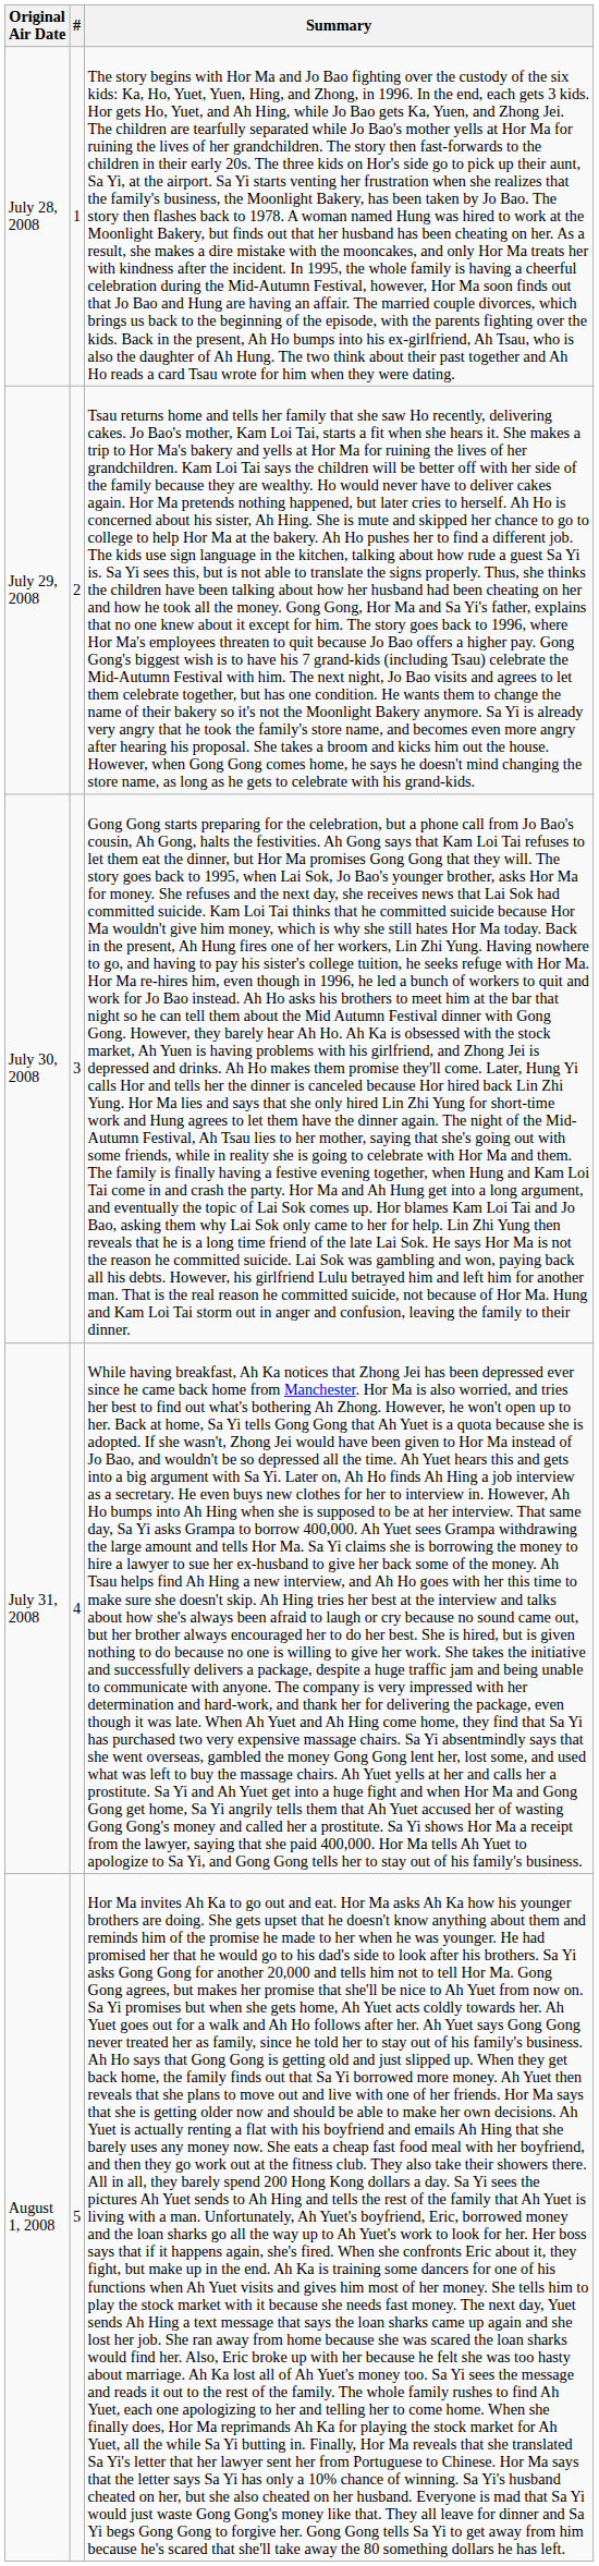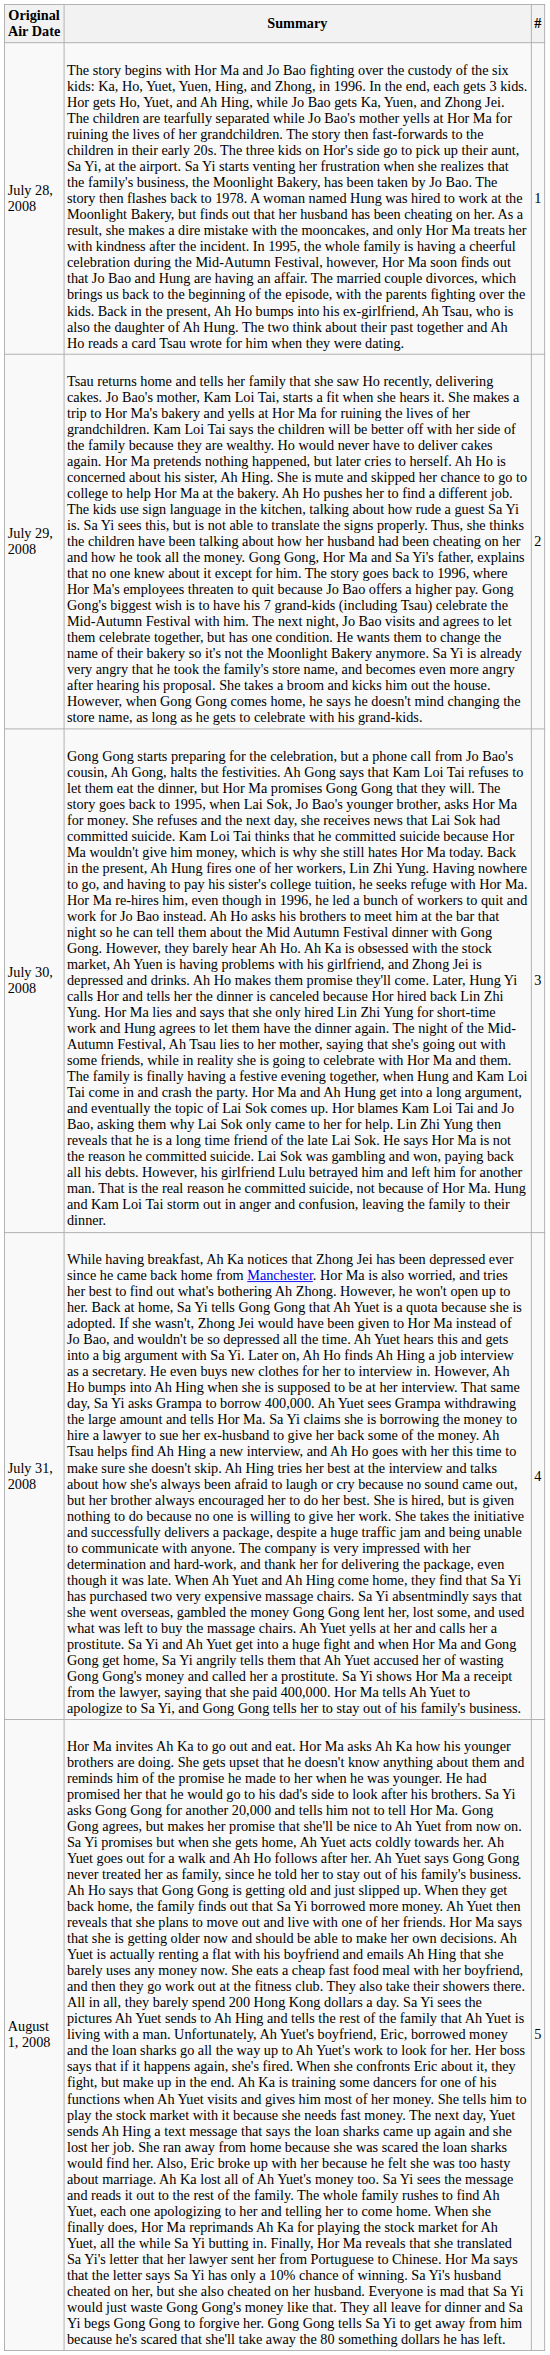 <table class="wikitable">
 <tr>
 <th>Original Air Date</th>
+<th>Summary</th>
 <th>#</th>
-<th>Summary</th>
 </tr>
 <tr>
 <td>July 28, 2008</td>
+<td><br>The story begins with Hor Ma and Jo Bao fighting over the custody of the six kids: Ka, Ho, Yuet, Yuen, Hing, and Zhong, in 1996. In the end, each gets 3 kids. Hor gets Ho, Yuet, and Ah Hing, while Jo Bao gets Ka, Yuen, and Zhong Jei. The children are tearfully separated while Jo Bao's mother yells at Hor Ma for ruining the lives of her grandchildren. The story then fast-forwards to the children in their early 20s. The three kids on Hor's side go to pick up their aunt, Sa Yi, at the airport. Sa Yi starts venting her frustration when she realizes that the family's business, the Moonlight Bakery, has been taken by Jo Bao. The story then flashes back to 1978. A woman named Hung was hired to work at the Moonlight Bakery, but finds out that her husband has been cheating on her. As a result, she makes a dire mistake with the mooncakes, and only Hor Ma treats her with kindness after the incident. In 1995, the whole family is having a cheerful celebration during the Mid-Autumn Festival, however, Hor Ma soon finds out that Jo Bao and Hung are having an affair. The married couple divorces, which brings us back to the beginning of the episode, with the parents fighting over the kids. Back in the present, Ah Ho bumps into his ex-girlfriend, Ah Tsau, who is also the daughter of Ah Hung. The two think about their past together and Ah Ho reads a card Tsau wrote for him when they were dating.</td>
 <td>1</td>
-<td><br>The story begins with Hor Ma and Jo Bao fighting over the custody of the six kids: Ka, Ho, Yuet, Yuen, Hing, and Zhong, in 1996. In the end, each gets 3 kids. Hor gets Ho, Yuet, and Ah Hing, while Jo Bao gets Ka, Yuen, and Zhong Jei. The children are tearfully separated while Jo Bao's mother yells at Hor Ma for ruining the lives of her grandchildren. The story then fast-forwards to the children in their early 20s. The three kids on Hor's side go to pick up their aunt, Sa Yi, at the airport. Sa Yi starts venting her frustration when she realizes that the family's business, the Moonlight Bakery, has been taken by Jo Bao. The story then flashes back to 1978. A woman named Hung was hired to work at the Moonlight Bakery, but finds out that her husband has been cheating on her. As a result, she makes a dire mistake with the mooncakes, and only Hor Ma treats her with kindness after the incident. In 1995, the whole family is having a cheerful celebration during the Mid-Autumn Festival, however, Hor Ma soon finds out that Jo Bao and Hung are having an affair. The married couple divorces, which brings us back to the beginning of the episode, with the parents fighting over the kids. Back in the present, Ah Ho bumps into his ex-girlfriend, Ah Tsau, who is also the daughter of Ah Hung. The two think about their past together and Ah Ho reads a card Tsau wrote for him when they were dating.</td>
 </tr>
 <tr>
 <td>July 29, 2008</td>
+<td><br>Tsau returns home and tells her family that she saw Ho recently, delivering cakes. Jo Bao's mother, Kam Loi Tai, starts a fit when she hears it. She makes a trip to Hor Ma's bakery and yells at Hor Ma for ruining the lives of her grandchildren. Kam Loi Tai says the children will be better off with her side of the family because they are wealthy. Ho would never have to deliver cakes again. Hor Ma pretends nothing happened, but later cries to herself. Ah Ho is concerned about his sister, Ah Hing. She is mute and skipped her chance to go to college to help Hor Ma at the bakery. Ah Ho pushes her to find a different job. The kids use sign language in the kitchen, talking about how rude a guest Sa Yi is. Sa Yi sees this, but is not able to translate the signs properly. Thus, she thinks the children have been talking about how her husband had been cheating on her and how he took all the money. Gong Gong, Hor Ma and Sa Yi's father, explains that no one knew about it except for him. The story goes back to 1996, where Hor Ma's employees threaten to quit because Jo Bao offers a higher pay. Gong Gong's biggest wish is to have his 7 grand-kids (including Tsau) celebrate the Mid-Autumn Festival with him. The next night, Jo Bao visits and agrees to let them celebrate together, but has one condition. He wants them to change the name of their bakery so it's not the Moonlight Bakery anymore. Sa Yi is already very angry that he took the family's store name, and becomes even more angry after hearing his proposal. She takes a broom and kicks him out the house. However, when Gong Gong comes home, he says he doesn't mind changing the store name, as long as he gets to celebrate with his grand-kids.</td>
 <td>2</td>
-<td><br>Tsau returns home and tells her family that she saw Ho recently, delivering cakes. Jo Bao's mother, Kam Loi Tai, starts a fit when she hears it. She makes a trip to Hor Ma's bakery and yells at Hor Ma for ruining the lives of her grandchildren. Kam Loi Tai says the children will be better off with her side of the family because they are wealthy. Ho would never have to deliver cakes again. Hor Ma pretends nothing happened, but later cries to herself. Ah Ho is concerned about his sister, Ah Hing. She is mute and skipped her chance to go to college to help Hor Ma at the bakery. Ah Ho pushes her to find a different job. The kids use sign language in the kitchen, talking about how rude a guest Sa Yi is. Sa Yi sees this, but is not able to translate the signs properly. Thus, she thinks the children have been talking about how her husband had been cheating on her and how he took all the money. Gong Gong, Hor Ma and Sa Yi's father, explains that no one knew about it except for him. The story goes back to 1996, where Hor Ma's employees threaten to quit because Jo Bao offers a higher pay. Gong Gong's biggest wish is to have his 7 grand-kids (including Tsau) celebrate the Mid-Autumn Festival with him. The next night, Jo Bao visits and agrees to let them celebrate together, but has one condition. He wants them to change the name of their bakery so it's not the Moonlight Bakery anymore. Sa Yi is already very angry that he took the family's store name, and becomes even more angry after hearing his proposal. She takes a broom and kicks him out the house. However, when Gong Gong comes home, he says he doesn't mind changing the store name, as long as he gets to celebrate with his grand-kids.</td>
 </tr>
 <tr>
 <td>July 30, 2008</td>
+<td><br>Gong Gong starts preparing for the celebration, but a phone call from Jo Bao's cousin, Ah Gong, halts the festivities. Ah Gong says that Kam Loi Tai refuses to let them eat the dinner, but Hor Ma promises Gong Gong that they will. The story goes back to 1995, when Lai Sok, Jo Bao's younger brother, asks Hor Ma for money. She refuses and the next day, she receives news that Lai Sok had committed suicide. Kam Loi Tai thinks that he committed suicide because Hor Ma wouldn't give him money, which is why she still hates Hor Ma today. Back in the present, Ah Hung fires one of her workers, Lin Zhi Yung. Having nowhere to go, and having to pay his sister's college tuition, he seeks refuge with Hor Ma. Hor Ma re-hires him, even though in 1996, he led a bunch of workers to quit and work for Jo Bao instead. Ah Ho asks his brothers to meet him at the bar that night so he can tell them about the Mid Autumn Festival dinner with Gong Gong. However, they barely hear Ah Ho. Ah Ka is obsessed with the stock market, Ah Yuen is having problems with his girlfriend, and Zhong Jei is depressed and drinks. Ah Ho makes them promise they'll come. Later, Hung Yi calls Hor and tells her the dinner is canceled because Hor hired back Lin Zhi Yung. Hor Ma lies and says that she only hired Lin Zhi Yung for short-time work and Hung agrees to let them have the dinner again. The night of the Mid-Autumn Festival, Ah Tsau lies to her mother, saying that she's going out with some friends, while in reality she is going to celebrate with Hor Ma and them. The family is finally having a festive evening together, when Hung and Kam Loi Tai come in and crash the party. Hor Ma and Ah Hung get into a long argument, and eventually the topic of Lai Sok comes up. Hor blames Kam Loi Tai and Jo Bao, asking them why Lai Sok only came to her for help. Lin Zhi Yung then reveals that he is a long time friend of the late Lai Sok. He says Hor Ma is not the reason he committed suicide. Lai Sok was gambling and won, paying back all his debts. However, his girlfriend Lulu betrayed him and left him for another man. That is the real reason he committed suicide, not because of Hor Ma. Hung and Kam Loi Tai storm out in anger and confusion, leaving the family to their dinner.</td>
 <td>3</td>
-<td><br>Gong Gong starts preparing for the celebration, but a phone call from Jo Bao's cousin, Ah Gong, halts the festivities. Ah Gong says that Kam Loi Tai refuses to let them eat the dinner, but Hor Ma promises Gong Gong that they will. The story goes back to 1995, when Lai Sok, Jo Bao's younger brother, asks Hor Ma for money. She refuses and the next day, she receives news that Lai Sok had committed suicide. Kam Loi Tai thinks that he committed suicide because Hor Ma wouldn't give him money, which is why she still hates Hor Ma today. Back in the present, Ah Hung fires one of her workers, Lin Zhi Yung. Having nowhere to go, and having to pay his sister's college tuition, he seeks refuge with Hor Ma. Hor Ma re-hires him, even though in 1996, he led a bunch of workers to quit and work for Jo Bao instead. Ah Ho asks his brothers to meet him at the bar that night so he can tell them about the Mid Autumn Festival dinner with Gong Gong. However, they barely hear Ah Ho. Ah Ka is obsessed with the stock market, Ah Yuen is having problems with his girlfriend, and Zhong Jei is depressed and drinks. Ah Ho makes them promise they'll come. Later, Hung Yi calls Hor and tells her the dinner is canceled because Hor hired back Lin Zhi Yung. Hor Ma lies and says that she only hired Lin Zhi Yung for short-time work and Hung agrees to let them have the dinner again. The night of the Mid-Autumn Festival, Ah Tsau lies to her mother, saying that she's going out with some friends, while in reality she is going to celebrate with Hor Ma and them. The family is finally having a festive evening together, when Hung and Kam Loi Tai come in and crash the party. Hor Ma and Ah Hung get into a long argument, and eventually the topic of Lai Sok comes up. Hor blames Kam Loi Tai and Jo Bao, asking them why Lai Sok only came to her for help. Lin Zhi Yung then reveals that he is a long time friend of the late Lai Sok. He says Hor Ma is not the reason he committed suicide. Lai Sok was gambling and won, paying back all his debts. However, his girlfriend Lulu betrayed him and left him for another man. That is the real reason he committed suicide, not because of Hor Ma. Hung and Kam Loi Tai storm out in anger and confusion, leaving the family to their dinner.</td>
 </tr>
 <tr>
 <td>July 31, 2008</td>
+<td><br>While having breakfast, Ah Ka notices that Zhong Jei has been depressed ever since he came back home from <a href='#'>Manchester</a>. Hor Ma is also worried, and tries her best to find out what's bothering Ah Zhong. However, he won't open up to her. Back at home, Sa Yi tells Gong Gong that Ah Yuet is a quota because she is adopted. If she wasn't, Zhong Jei would have been given to Hor Ma instead of Jo Bao, and wouldn't be so depressed all the time. Ah Yuet hears this and gets into a big argument with Sa Yi. Later on, Ah Ho finds Ah Hing a job interview as a secretary. He even buys new clothes for her to interview in. However, Ah Ho bumps into Ah Hing when she is supposed to be at her interview. That same day, Sa Yi asks Grampa to borrow 400,000. Ah Yuet sees Grampa withdrawing the large amount and tells Hor Ma. Sa Yi claims she is borrowing the money to hire a lawyer to sue her ex-husband to give her back some of the money. Ah Tsau helps find Ah Hing a new interview, and Ah Ho goes with her this time to make sure she doesn't skip. Ah Hing tries her best at the interview and talks about how she's always been afraid to laugh or cry because no sound came out, but her brother always encouraged her to do her best. She is hired, but is given nothing to do because no one is willing to give her work. She takes the initiative and successfully delivers a package, despite a huge traffic jam and being unable to communicate with anyone. The company is very impressed with her determination and hard-work, and thank her for delivering the package, even though it was late. When Ah Yuet and Ah Hing come home, they find that Sa Yi has purchased two very expensive massage chairs. Sa Yi absentmindly says that she went overseas, gambled the money Gong Gong lent her, lost some, and used what was left to buy the massage chairs. Ah Yuet yells at her and calls her a prostitute. Sa Yi and Ah Yuet get into a huge fight and when Hor Ma and Gong Gong get home, Sa Yi angrily tells them that Ah Yuet accused her of wasting Gong Gong's money and called her a prostitute. Sa Yi shows Hor Ma a receipt from the lawyer, saying that she paid 400,000. Hor Ma tells Ah Yuet to apologize to Sa Yi, and Gong Gong tells her to stay out of his family's business.</td>
 <td>4</td>
-<td><br>While having breakfast, Ah Ka notices that Zhong Jei has been depressed ever since he came back home from <a href='#'>Manchester</a>. Hor Ma is also worried, and tries her best to find out what's bothering Ah Zhong. However, he won't open up to her. Back at home, Sa Yi tells Gong Gong that Ah Yuet is a quota because she is adopted. If she wasn't, Zhong Jei would have been given to Hor Ma instead of Jo Bao, and wouldn't be so depressed all the time. Ah Yuet hears this and gets into a big argument with Sa Yi. Later on, Ah Ho finds Ah Hing a job interview as a secretary. He even buys new clothes for her to interview in. However, Ah Ho bumps into Ah Hing when she is supposed to be at her interview. That same day, Sa Yi asks Grampa to borrow 400,000. Ah Yuet sees Grampa withdrawing the large amount and tells Hor Ma. Sa Yi claims she is borrowing the money to hire a lawyer to sue her ex-husband to give her back some of the money. Ah Tsau helps find Ah Hing a new interview, and Ah Ho goes with her this time to make sure she doesn't skip. Ah Hing tries her best at the interview and talks about how she's always been afraid to laugh or cry because no sound came out, but her brother always encouraged her to do her best. She is hired, but is given nothing to do because no one is willing to give her work. She takes the initiative and successfully delivers a package, despite a huge traffic jam and being unable to communicate with anyone. The company is very impressed with her determination and hard-work, and thank her for delivering the package, even though it was late. When Ah Yuet and Ah Hing come home, they find that Sa Yi has purchased two very expensive massage chairs. Sa Yi absentmindly says that she went overseas, gambled the money Gong Gong lent her, lost some, and used what was left to buy the massage chairs. Ah Yuet yells at her and calls her a prostitute. Sa Yi and Ah Yuet get into a huge fight and when Hor Ma and Gong Gong get home, Sa Yi angrily tells them that Ah Yuet accused her of wasting Gong Gong's money and called her a prostitute. Sa Yi shows Hor Ma a receipt from the lawyer, saying that she paid 400,000. Hor Ma tells Ah Yuet to apologize to Sa Yi, and Gong Gong tells her to stay out of his family's business.</td>
 </tr>
 <tr>
 <td>August 1, 2008</td>
+<td><br>Hor Ma invites Ah Ka to go out and eat. Hor Ma asks Ah Ka how his younger brothers are doing. She gets upset that he doesn't know anything about them and reminds him of the promise he made to her when he was younger. He had promised her that he would go to his dad's side to look after his brothers. Sa Yi asks Gong Gong for another 20,000 and tells him not to tell Hor Ma. Gong Gong agrees, but makes her promise that she'll be nice to Ah Yuet from now on. Sa Yi promises but when she gets home, Ah Yuet acts coldly towards her. Ah Yuet goes out for a walk and Ah Ho follows after her. Ah Yuet says Gong Gong never treated her as family, since he told her to stay out of his family's business. Ah Ho says that Gong Gong is getting old and just slipped up. When they get back home, the family finds out that Sa Yi borrowed more money. Ah Yuet then reveals that she plans to move out and live with one of her friends. Hor Ma says that she is getting older now and should be able to make her own decisions. Ah Yuet is actually renting a flat with his boyfriend and emails Ah Hing that she barely uses any money now. She eats a cheap fast food meal with her boyfriend, and then they go work out at the fitness club. They also take their showers there. All in all, they barely spend 200 Hong Kong dollars a day. Sa Yi sees the pictures Ah Yuet sends to Ah Hing and tells the rest of the family that Ah Yuet is living with a man. Unfortunately, Ah Yuet's boyfriend, Eric, borrowed money and the loan sharks go all the way up to Ah Yuet's work to look for her. Her boss says that if it happens again, she's fired. When she confronts Eric about it, they fight, but make up in the end. Ah Ka is training some dancers for one of his functions when Ah Yuet visits and gives him most of her money. She tells him to play the stock market with it because she needs fast money. The next day, Yuet sends Ah Hing a text message that says the loan sharks came up again and she lost her job. She ran away from home because she was scared the loan sharks would find her. Also, Eric broke up with her because he felt she was too hasty about marriage. Ah Ka lost all of Ah Yuet's money too. Sa Yi sees the message and reads it out to the rest of the family. The whole family rushes to find Ah Yuet, each one apologizing to her and telling her to come home. When she finally does, Hor Ma reprimands Ah Ka for playing the stock market for Ah Yuet, all the while Sa Yi butting in. Finally, Hor Ma reveals that she translated Sa Yi's letter that her lawyer sent her from Portuguese to Chinese. Hor Ma says that the letter says Sa Yi has only a 10% chance of winning. Sa Yi's husband cheated on her, but she also cheated on her husband. Everyone is mad that Sa Yi would just waste Gong Gong's money like that. They all leave for dinner and Sa Yi begs Gong Gong to forgive her. Gong Gong tells Sa Yi to get away from him because he's scared that she'll take away the 80 something dollars he has left.</td>
 <td>5</td>
-<td><br>Hor Ma invites Ah Ka to go out and eat. Hor Ma asks Ah Ka how his younger brothers are doing. She gets upset that he doesn't know anything about them and reminds him of the promise he made to her when he was younger. He had promised her that he would go to his dad's side to look after his brothers. Sa Yi asks Gong Gong for another 20,000 and tells him not to tell Hor Ma. Gong Gong agrees, but makes her promise that she'll be nice to Ah Yuet from now on. Sa Yi promises but when she gets home, Ah Yuet acts coldly towards her. Ah Yuet goes out for a walk and Ah Ho follows after her. Ah Yuet says Gong Gong never treated her as family, since he told her to stay out of his family's business. Ah Ho says that Gong Gong is getting old and just slipped up. When they get back home, the family finds out that Sa Yi borrowed more money. Ah Yuet then reveals that she plans to move out and live with one of her friends. Hor Ma says that she is getting older now and should be able to make her own decisions. Ah Yuet is actually renting a flat with his boyfriend and emails Ah Hing that she barely uses any money now. She eats a cheap fast food meal with her boyfriend, and then they go work out at the fitness club. They also take their showers there. All in all, they barely spend 200 Hong Kong dollars a day. Sa Yi sees the pictures Ah Yuet sends to Ah Hing and tells the rest of the family that Ah Yuet is living with a man. Unfortunately, Ah Yuet's boyfriend, Eric, borrowed money and the loan sharks go all the way up to Ah Yuet's work to look for her. Her boss says that if it happens again, she's fired. When she confronts Eric about it, they fight, but make up in the end. Ah Ka is training some dancers for one of his functions when Ah Yuet visits and gives him most of her money. She tells him to play the stock market with it because she needs fast money. The next day, Yuet sends Ah Hing a text message that says the loan sharks came up again and she lost her job. She ran away from home because she was scared the loan sharks would find her. Also, Eric broke up with her because he felt she was too hasty about marriage. Ah Ka lost all of Ah Yuet's money too. Sa Yi sees the message and reads it out to the rest of the family. The whole family rushes to find Ah Yuet, each one apologizing to her and telling her to come home. When she finally does, Hor Ma reprimands Ah Ka for playing the stock market for Ah Yuet, all the while Sa Yi butting in. Finally, Hor Ma reveals that she translated Sa Yi's letter that her lawyer sent her from Portuguese to Chinese. Hor Ma says that the letter says Sa Yi has only a 10% chance of winning. Sa Yi's husband cheated on her, but she also cheated on her husband. Everyone is mad that Sa Yi would just waste Gong Gong's money like that. They all leave for dinner and Sa Yi begs Gong Gong to forgive her. Gong Gong tells Sa Yi to get away from him because he's scared that she'll take away the 80 something dollars he has left.</td>
 </tr>
 </table>
